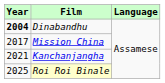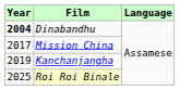 <table class="wikitable">
 <tr style="background:#cfc; text-align:center;">
 <td><strong>Year</strong></td>
 <td><strong>Film</strong></td>
 <td><strong>Language</strong></td>
 </tr>
 <tr>
 <td><strong>2004</strong></td>
 <td><em>Dinabandhu</em></td>
 <td rowspan="4">Assamese</td>
 </tr>
 <tr>
 <td>2017</td>
 <td><em><a href='#'>Mission China</a></em></td>
 </tr>
 <tr>
-<td>2021</td>
+<td>2019</td>
 <td><em><a href='#'>Kanchanjangha</a></em></td>
 </tr>
 <tr>
 <td>2025</td>
 <td style="background:#ffc;"><em>Roi Roi Binale</em> </td>
 </tr>
 </table>
